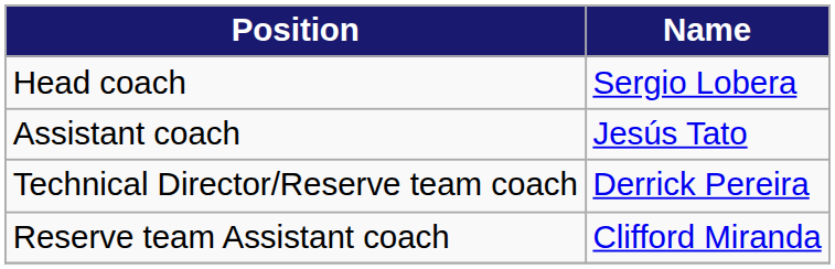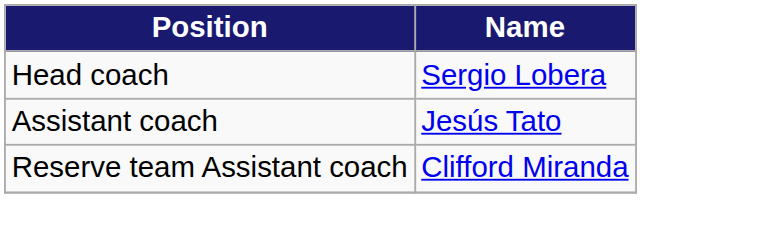 <table class="wikitable">
 <tr>
 <th colspan="1" style="background:Midnightblue; color:white; text-align:center;">Position</th>
 <th colspan="1" style="background:Midnightblue; color:white; text-align:center;">Name</th>
 </tr>
 <tr>
 <td>Head coach</td>
 <td> <a href='#'>Sergio Lobera</a></td>
 </tr>
 <tr>
 <td>Assistant coach</td>
 <td> <a href='#'>Jesús Tato</a></td>
 </tr>
 <tr>
-<td>Technical Director/Reserve team coach</td>
-<td> <a href='#'>Derrick Pereira</a></td>
-</tr>
-<tr>
 <td>Reserve team Assistant coach</td>
 <td> <a href='#'>Clifford Miranda</a></td>
 </tr>
 <tr>
 </tr>
 </table>
